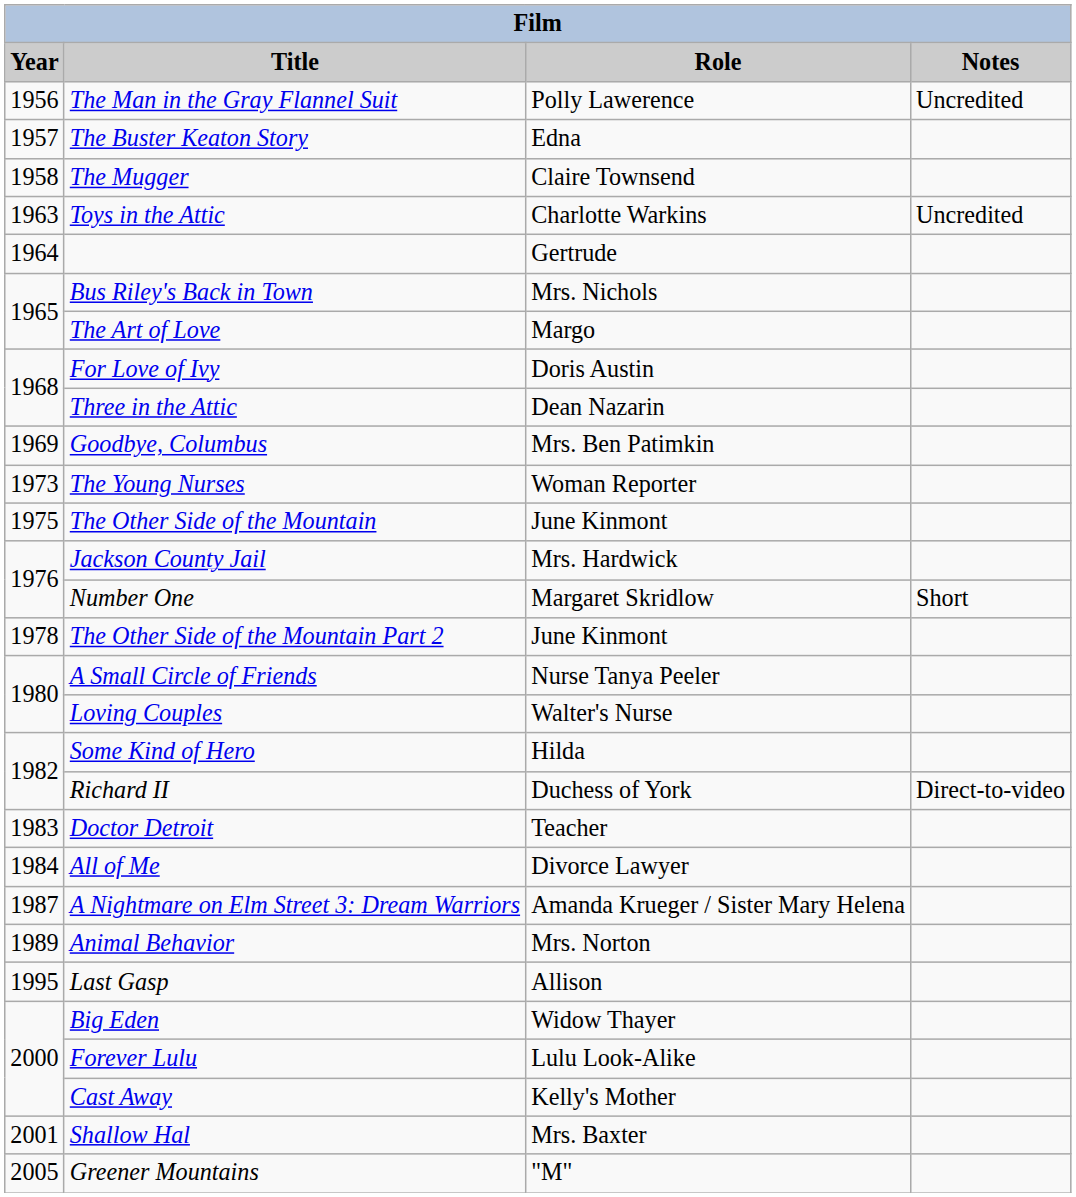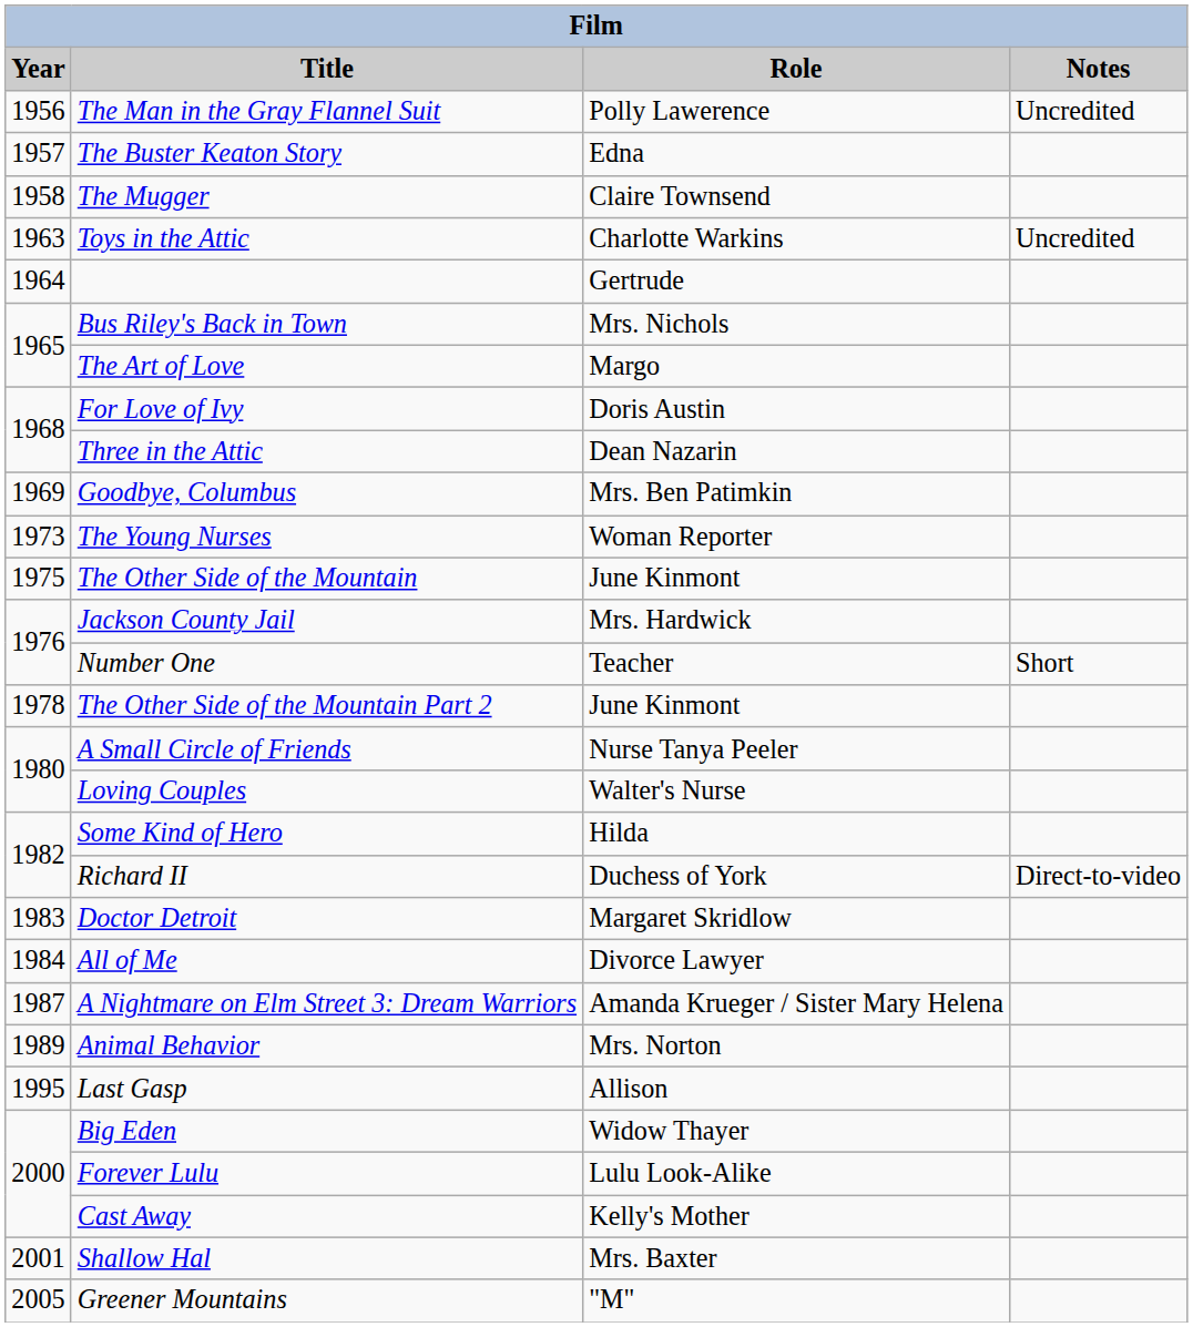 <table class="wikitable">
 <tr>
 <th colspan=4 style="background:#B0C4DE;">Film</th>
 </tr>
 <tr>
 <th style="background: #CCCCCC;">Year</th>
 <th style="background: #CCCCCC;">Title</th>
 <th style="background: #CCCCCC;">Role</th>
 <th style="background: #CCCCCC;">Notes</th>
 </tr>
 <tr>
 <td>1956</td>
 <td><em><a href='#'>The Man in the Gray Flannel Suit</a></em></td>
 <td>Polly Lawerence</td>
 <td>Uncredited</td>
 </tr>
 <tr>
 <td>1957</td>
 <td><em><a href='#'>The Buster Keaton Story</a></em></td>
 <td>Edna</td>
 </tr>
 <tr>
 <td>1958</td>
 <td><em><a href='#'>The Mugger</a></em></td>
 <td>Claire Townsend</td>
 <td></td>
 </tr>
 <tr>
 <td>1963</td>
 <td><em><a href='#'>Toys in the Attic</a></em></td>
 <td>Charlotte Warkins</td>
 <td>Uncredited</td>
 </tr>
 <tr>
 <td>1964</td>
 <td><em></em></td>
 <td>Gertrude</td>
 <td></td>
 </tr>
 <tr>
 <td rowspan=2>1965</td>
 <td><em><a href='#'>Bus Riley's Back in Town</a></em></td>
 <td>Mrs. Nichols</td>
 <td></td>
 </tr>
 <tr>
 <td><em><a href='#'>The Art of Love</a></em></td>
 <td>Margo</td>
 <td></td>
 </tr>
 <tr>
 <td rowspan=2>1968</td>
 <td><em><a href='#'>For Love of Ivy</a></em></td>
 <td>Doris Austin</td>
 <td></td>
 </tr>
 <tr>
 <td><em><a href='#'>Three in the Attic</a></em></td>
 <td>Dean Nazarin</td>
 <td></td>
 </tr>
 <tr>
 <td>1969</td>
 <td><em><a href='#'>Goodbye, Columbus</a></em></td>
 <td>Mrs. Ben Patimkin</td>
 <td></td>
 </tr>
 <tr>
 <td>1973</td>
 <td><em><a href='#'>The Young Nurses</a></em></td>
 <td>Woman Reporter</td>
 <td></td>
 </tr>
 <tr>
 <td>1975</td>
 <td><em><a href='#'>The Other Side of the Mountain</a></em></td>
 <td>June Kinmont</td>
 <td></td>
 </tr>
 <tr>
 <td rowspan=2>1976</td>
 <td><em><a href='#'>Jackson County Jail</a></em></td>
 <td>Mrs. Hardwick</td>
 <td></td>
 </tr>
 <tr>
 <td><em>Number One</em></td>
-<td>Margaret Skridlow</td>
+<td>Teacher</td>
 <td>Short</td>
 </tr>
 <tr>
 <td>1978</td>
 <td><em><a href='#'>The Other Side of the Mountain Part 2</a></em></td>
 <td>June Kinmont</td>
 <td></td>
 </tr>
 <tr>
 <td rowspan=2>1980</td>
 <td><em><a href='#'>A Small Circle of Friends</a></em></td>
 <td>Nurse Tanya Peeler</td>
 <td></td>
 </tr>
 <tr>
 <td><em><a href='#'>Loving Couples</a></em></td>
 <td>Walter's Nurse</td>
 <td></td>
 </tr>
 <tr>
 <td rowspan=2>1982</td>
 <td><em><a href='#'>Some Kind of Hero</a></em></td>
 <td>Hilda</td>
 <td></td>
 </tr>
 <tr>
 <td><em>Richard II</em></td>
 <td>Duchess of York</td>
 <td>Direct-to-video</td>
 </tr>
 <tr>
 <td>1983</td>
 <td><em><a href='#'>Doctor Detroit</a></em></td>
-<td>Teacher</td>
+<td>Margaret Skridlow</td>
 <td></td>
 </tr>
 <tr>
 <td>1984</td>
 <td><em><a href='#'>All of Me</a></em></td>
 <td>Divorce Lawyer</td>
 <td></td>
 </tr>
 <tr>
 <td>1987</td>
 <td><em><a href='#'>A Nightmare on Elm Street 3: Dream Warriors</a></em></td>
 <td>Amanda Krueger / Sister Mary Helena</td>
 <td></td>
 </tr>
 <tr>
 <td>1989</td>
 <td><em><a href='#'>Animal Behavior</a></em></td>
 <td>Mrs. Norton</td>
 <td></td>
 </tr>
 <tr>
 <td>1995</td>
 <td><em>Last Gasp</em></td>
 <td>Allison</td>
 <td></td>
 </tr>
 <tr>
 <td rowspan=3>2000</td>
 <td><em><a href='#'>Big Eden</a></em></td>
 <td>Widow Thayer</td>
 <td></td>
 </tr>
 <tr>
 <td><em><a href='#'>Forever Lulu</a></em></td>
 <td>Lulu Look-Alike</td>
 <td></td>
 </tr>
 <tr>
 <td><em><a href='#'>Cast Away</a></em></td>
 <td>Kelly's Mother</td>
 <td></td>
 </tr>
 <tr>
 <td>2001</td>
 <td><em><a href='#'>Shallow Hal</a></em></td>
 <td>Mrs. Baxter</td>
 <td></td>
 </tr>
 <tr>
 <td>2005</td>
 <td><em>Greener Mountains</em></td>
 <td>"M"</td>
 <td></td>
 </tr>
 </table>
